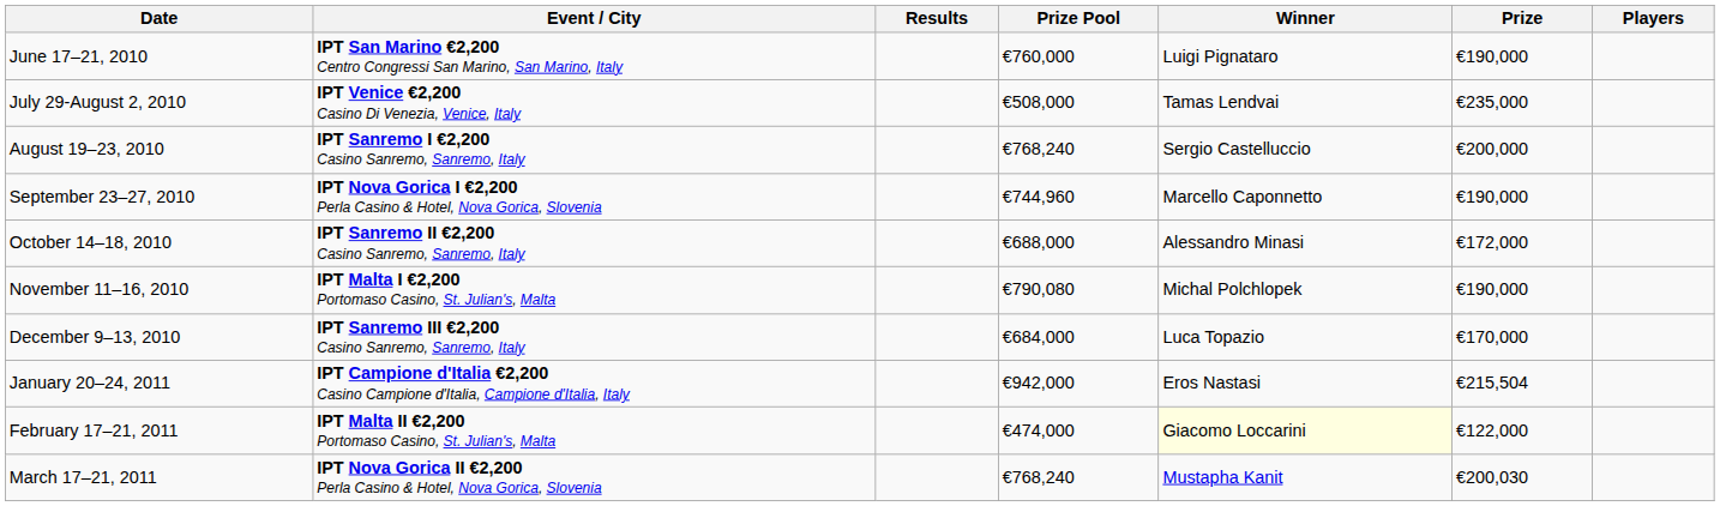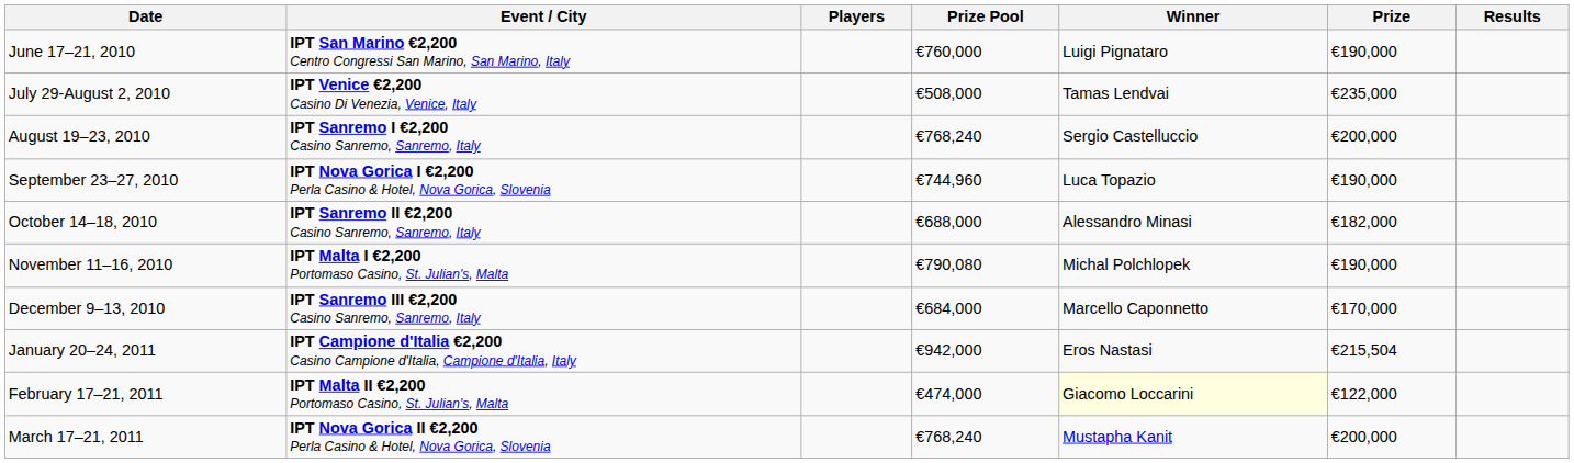 <table class="wikitable" width="100%">
 <tr>
 <th width="18%">Date</th>
 <th !width="16%">Event / City</th>
-<th !width="11%">Results</th>
+<th !width="11%">Players</th>
 <th !width="12%">Prize Pool</th>
 <th !width="18%">Winner</th>
 <th !width="12%">Prize</th>
-<th !width="11%">Players</th>
+<th !width="11%">Results</th>
 </tr>
 <tr>
 <td>June 17–21, 2010</td>
 <td> <strong>IPT <a href='#'>San Marino</a> €2,200</strong><br><small><em>Centro Congressi San Marino, <a href='#'>San Marino</a>, <a href='#'>Italy</a></em></small></td>
 <td></td>
 <td>€760,000</td>
 <td> Luigi Pignataro</td>
 <td>€190,000</td>
 <td></td>
 </tr>
 <tr>
 <td>July 29-August 2, 2010</td>
 <td> <strong>IPT <a href='#'>Venice</a> €2,200</strong><br><small><em>Casino Di Venezia, <a href='#'>Venice</a>, <a href='#'>Italy</a></em></small></td>
 <td></td>
 <td>€508,000</td>
 <td> Tamas Lendvai</td>
 <td>€235,000</td>
 <td></td>
 </tr>
 <tr>
 <td>August 19–23, 2010</td>
 <td> <strong>IPT <a href='#'>Sanremo</a> I €2,200</strong><br><small><em>Casino Sanremo, <a href='#'>Sanremo</a>, <a href='#'>Italy</a></em></small></td>
 <td></td>
 <td>€768,240</td>
 <td> Sergio Castelluccio</td>
 <td>€200,000</td>
 <td></td>
 </tr>
 <tr>
 <td>September 23–27, 2010</td>
 <td> <strong>IPT <a href='#'>Nova Gorica</a> I €2,200</strong><br><small><em>Perla Casino & Hotel, <a href='#'>Nova Gorica</a>, <a href='#'>Slovenia</a></em></small></td>
 <td></td>
 <td>€744,960</td>
-<td> Marcello Caponnetto</td>
+<td> Luca Topazio</td>
 <td>€190,000</td>
 <td></td>
 </tr>
 <tr>
 <td>October 14–18, 2010</td>
 <td> <strong>IPT <a href='#'>Sanremo</a> II €2,200</strong><br><small><em>Casino Sanremo, <a href='#'>Sanremo</a>, <a href='#'>Italy</a></em></small></td>
 <td></td>
 <td>€688,000</td>
 <td> Alessandro Minasi</td>
-<td>€172,000</td>
+<td>€182,000</td>
 <td></td>
 </tr>
 <tr>
 <td>November 11–16, 2010</td>
 <td> <strong>IPT <a href='#'>Malta</a> I €2,200</strong><br><small><em>Portomaso Casino, <a href='#'>St. Julian's</a>, <a href='#'>Malta</a></em></small></td>
 <td></td>
 <td>€790,080</td>
 <td> Michal Polchlopek</td>
 <td>€190,000</td>
 <td></td>
 </tr>
 <tr>
 <td>December 9–13, 2010</td>
 <td> <strong>IPT <a href='#'>Sanremo</a> III €2,200</strong><br><small><em>Casino Sanremo, <a href='#'>Sanremo</a>, <a href='#'>Italy</a></em></small></td>
 <td></td>
 <td>€684,000</td>
-<td> Luca Topazio</td>
+<td> Marcello Caponnetto</td>
 <td>€170,000</td>
 <td></td>
 </tr>
 <tr>
 <td>January 20–24, 2011</td>
 <td> <strong>IPT <a href='#'>Campione d'Italia</a> €2,200</strong><br><small><em>Casino Campione d'Italia, <a href='#'>Campione d'Italia</a>, <a href='#'>Italy</a></em></small></td>
 <td></td>
 <td>€942,000</td>
 <td> Eros Nastasi</td>
 <td>€215,504</td>
 <td></td>
 </tr>
 <tr>
 <td>February 17–21, 2011</td>
 <td> <strong>IPT <a href='#'>Malta</a> II €2,200</strong><br><small><em>Portomaso Casino, <a href='#'>St. Julian's</a>, <a href='#'>Malta</a></em></small></td>
 <td></td>
 <td>€474,000</td>
 <td style="background: lightyellow;"> Giacomo Loccarini</td>
 <td>€122,000</td>
 <td></td>
 </tr>
 <tr>
 <td>March 17–21, 2011</td>
 <td> <strong>IPT <a href='#'>Nova Gorica</a> II €2,200</strong><br><small><em>Perla Casino & Hotel, <a href='#'>Nova Gorica</a>, <a href='#'>Slovenia</a></em></small></td>
 <td></td>
 <td>€768,240</td>
 <td> <a href='#'>Mustapha Kanit</a></td>
-<td>€200,030</td>
+<td>€200,000</td>
 <td></td>
 </tr>
 </table>
